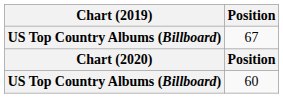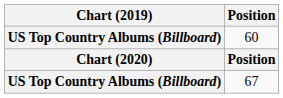 <table class="wikitable plainrowheaders" style="text-align:center">
 <tr>
 <th scope="col">Chart (2019)</th>
 <th scope="col">Position</th>
 </tr>
 <tr>
 <th scope="row">US Top Country Albums (<em>Billboard</em>)</th>
-<td>67</td>
+<td>60</td>
 </tr>
 <tr>
 <th scope="col">Chart (2020)</th>
 <th scope="col">Position</th>
 </tr>
 <tr>
 <th scope="row">US Top Country Albums (<em>Billboard</em>)</th>
-<td>60</td>
+<td>67</td>
 </tr>
 </table>
